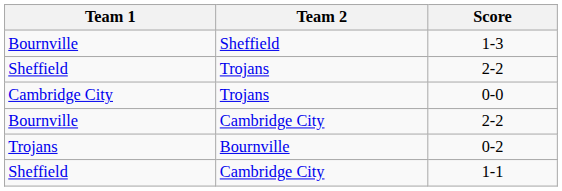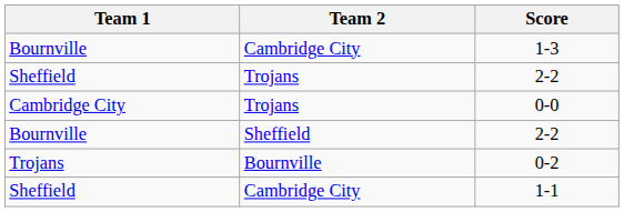 <table class="wikitable" style="font-size: 100%">
 <tr>
 <th width=200>Team 1</th>
 <th width=200>Team 2</th>
 <th width=120>Score</th>
 </tr>
 <tr>
 <td><a href='#'>Bournville</a></td>
-<td><a href='#'>Sheffield</a></td>
+<td><a href='#'>Cambridge City</a></td>
 <td align=center>1-3</td>
 </tr>
 <tr>
 <td><a href='#'>Sheffield</a></td>
 <td><a href='#'>Trojans</a></td>
 <td align=center>2-2</td>
 </tr>
 <tr>
 <td><a href='#'>Cambridge City</a></td>
 <td><a href='#'>Trojans</a></td>
 <td align=center>0-0</td>
 </tr>
 <tr>
 <td><a href='#'>Bournville</a></td>
-<td><a href='#'>Cambridge City</a></td>
+<td><a href='#'>Sheffield</a></td>
 <td align=center>2-2</td>
 </tr>
 <tr>
 <td><a href='#'>Trojans</a></td>
 <td><a href='#'>Bournville</a></td>
 <td align=center>0-2</td>
 </tr>
 <tr>
 <td><a href='#'>Sheffield</a></td>
 <td><a href='#'>Cambridge City</a></td>
 <td align=center>1-1</td>
 </tr>
 </table>
